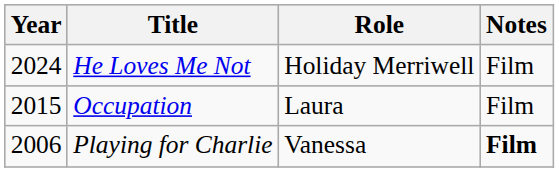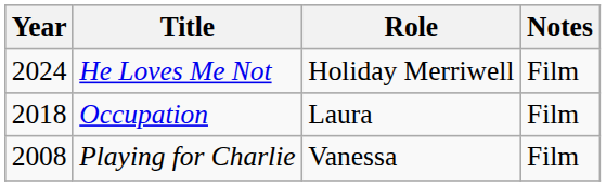 <table class="wikitable">
 <tr>
 <th>Year</th>
 <th>Title</th>
 <th>Role</th>
 <th>Notes</th>
 </tr>
 <tr>
 <td>2024</td>
 <td><em><a href='#'>He Loves Me Not</a></em></td>
 <td>Holiday Merriwell</td>
 <td>Film</td>
 </tr>
 <tr>
-<td>2015</td>
+<td>2018</td>
 <td><em><a href='#'>Occupation</a></em></td>
 <td>Laura</td>
 <td>Film</td>
 </tr>
 <tr>
-<td>2006</td>
+<td>2008</td>
 <td><em>Playing for Charlie</em></td>
 <td>Vanessa</td>
-<td><strong>Film</strong></td>
+<td>Film</td>
 </tr>
 </table>
